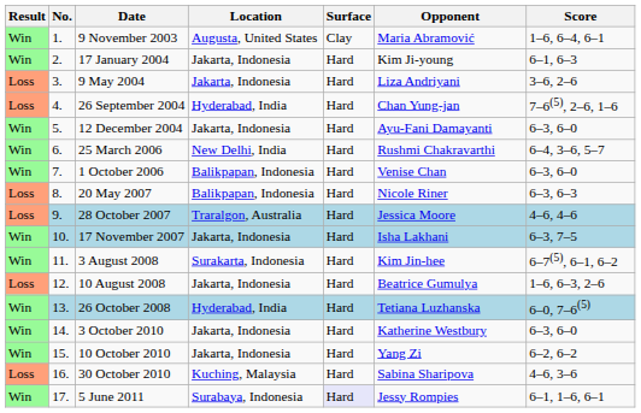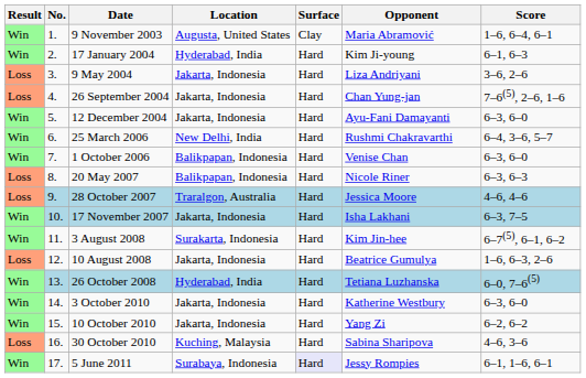 <table class="sortable wikitable">
 <tr>
 <th style="width:35px">Result</th>
 <th style="width:20px">No.</th>
 <th style="width:125px">Date</th>
 <th style="width:150px">Location</th>
 <th style="width:45px">Surface</th>
 <th style="width:170px">Opponent</th>
 <th style="width:120px" class="unsortable">Score</th>
 </tr>
 <tr>
 <td style="background:#98fb98;">Win</td>
 <td>1.</td>
 <td>9 November 2003</td>
 <td><a href='#'>Augusta</a>, United States</td>
 <td>Clay</td>
 <td> <a href='#'>Maria Abramović</a></td>
 <td>1–6, 6–4, 6–1</td>
 </tr>
 <tr>
 <td style="background:#98fb98;">Win</td>
 <td>2.</td>
 <td>17 January 2004</td>
-<td>Jakarta, Indonesia</td>
+<td><a href='#'>Hyderabad</a>, India</td>
 <td>Hard</td>
 <td> Kim Ji-young</td>
 <td>6–1, 6–3</td>
 </tr>
 <tr>
 <td style="background:#ffa07a;">Loss</td>
 <td>3.</td>
 <td>9 May 2004</td>
 <td><a href='#'>Jakarta</a>, Indonesia</td>
 <td>Hard</td>
 <td> <a href='#'>Liza Andriyani</a></td>
 <td>3–6, 2–6</td>
 </tr>
 <tr>
 <td style="background:#ffa07a;">Loss</td>
 <td>4.</td>
 <td>26 September 2004</td>
-<td><a href='#'>Hyderabad</a>, India</td>
+<td>Jakarta, Indonesia</td>
 <td>Hard</td>
 <td> <a href='#'>Chan Yung-jan</a></td>
 <td>7–6<sup>(5)</sup>, 2–6, 1–6</td>
 </tr>
 <tr>
 <td style="background:#98fb98;">Win</td>
 <td>5.</td>
 <td>12 December 2004</td>
 <td>Jakarta, Indonesia</td>
 <td>Hard</td>
 <td> <a href='#'>Ayu-Fani Damayanti</a></td>
 <td>6–3, 6–0</td>
 </tr>
 <tr>
 <td style="background:#98fb98;">Win</td>
 <td>6.</td>
 <td>25 March 2006</td>
 <td><a href='#'>New Delhi</a>, India</td>
 <td>Hard</td>
 <td> <a href='#'>Rushmi Chakravarthi</a></td>
 <td>6–4, 3–6, 5–7</td>
 </tr>
 <tr>
 <td style="background:#98fb98;">Win</td>
 <td>7.</td>
 <td>1 October 2006</td>
 <td><a href='#'>Balikpapan</a>, Indonesia</td>
 <td>Hard</td>
 <td> <a href='#'>Venise Chan</a></td>
 <td>6–3, 6–0</td>
 </tr>
 <tr>
 <td style="background:#ffa07a;">Loss</td>
 <td>8.</td>
 <td>20 May 2007</td>
 <td><a href='#'>Balikpapan</a>, Indonesia</td>
 <td>Hard</td>
 <td> <a href='#'>Nicole Riner</a></td>
 <td>6–3, 6–3</td>
 </tr>
 <tr style="background:lightblue;">
 <td style="background:#ffa07a;">Loss</td>
 <td>9.</td>
 <td>28 October 2007</td>
 <td><a href='#'>Traralgon</a>, Australia</td>
 <td>Hard</td>
 <td> <a href='#'>Jessica Moore</a></td>
 <td>4–6, 4–6</td>
 </tr>
 <tr style="background:lightblue;">
 <td style="background:#98fb98;">Win</td>
 <td>10.</td>
 <td>17 November 2007</td>
 <td>Jakarta, Indonesia</td>
 <td>Hard</td>
 <td> <a href='#'>Isha Lakhani</a></td>
 <td>6–3, 7–5</td>
 </tr>
 <tr>
 <td style="background:#98fb98;">Win</td>
 <td>11.</td>
 <td>3 August 2008</td>
 <td><a href='#'>Surakarta</a>, Indonesia</td>
 <td>Hard</td>
 <td> <a href='#'>Kim Jin-hee</a></td>
 <td>6–7<sup>(5)</sup>, 6–1, 6–2</td>
 </tr>
 <tr>
 <td style="background:#ffa07a;">Loss</td>
 <td>12.</td>
 <td>10 August 2008</td>
 <td>Jakarta, Indonesia</td>
 <td>Hard</td>
 <td> <a href='#'>Beatrice Gumulya</a></td>
 <td>1–6, 6–3, 2–6</td>
 </tr>
 <tr style="background:lightblue;">
 <td style="background:#98fb98;">Win</td>
 <td>13.</td>
 <td>26 October 2008</td>
 <td><a href='#'>Hyderabad</a>, India</td>
 <td>Hard</td>
 <td> <a href='#'>Tetiana Luzhanska</a></td>
 <td>6–0, 7–6<sup>(5)</sup></td>
 </tr>
 <tr>
 <td style="background:#98fb98;">Win</td>
 <td>14.</td>
 <td>3 October 2010</td>
 <td>Jakarta, Indonesia</td>
 <td>Hard</td>
 <td> <a href='#'>Katherine Westbury</a></td>
 <td>6–3, 6–0</td>
 </tr>
 <tr>
 <td style="background:#98fb98;">Win</td>
 <td>15.</td>
 <td>10 October 2010</td>
 <td>Jakarta, Indonesia</td>
 <td>Hard</td>
 <td> <a href='#'>Yang Zi</a></td>
 <td>6–2, 6–2</td>
 </tr>
 <tr>
 <td style="background:#ffa07a;">Loss</td>
 <td>16.</td>
 <td>30 October 2010</td>
 <td><a href='#'>Kuching</a>, Malaysia</td>
 <td>Hard</td>
 <td> <a href='#'>Sabina Sharipova</a></td>
 <td>4–6, 3–6</td>
 </tr>
 <tr>
 <td style="background:#98fb98;">Win</td>
 <td>17.</td>
 <td>5 June 2011</td>
 <td><a href='#'>Surabaya</a>, Indonesia</td>
 <td style="background: lavender;">Hard</td>
 <td> <a href='#'>Jessy Rompies</a></td>
 <td>6–1, 1–6, 6–1</td>
 </tr>
 </table>
